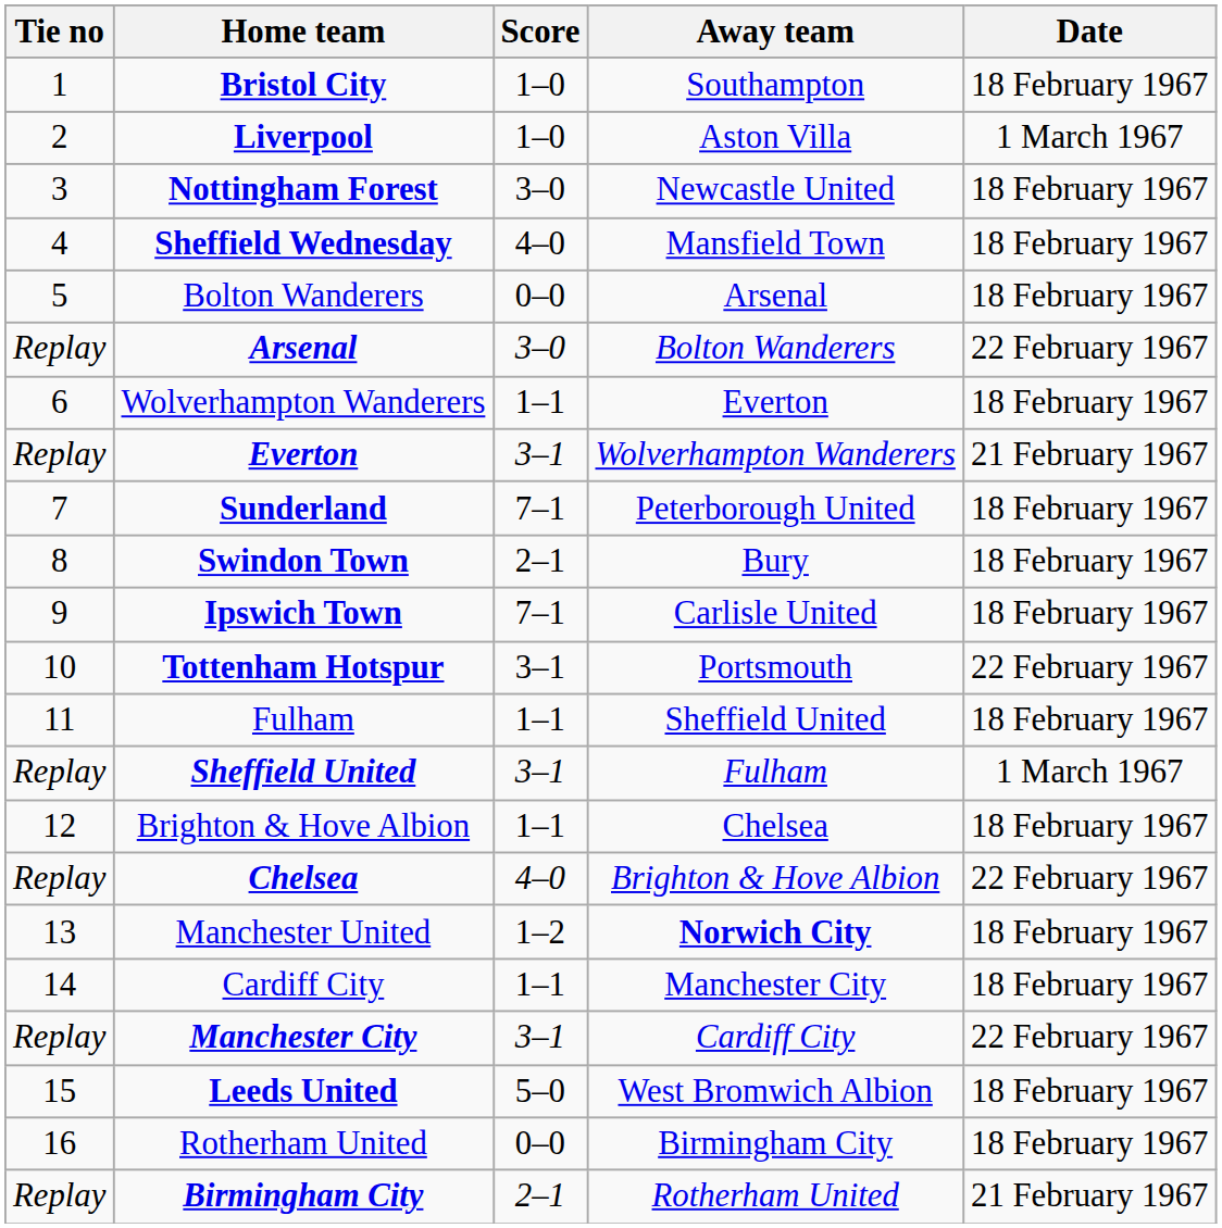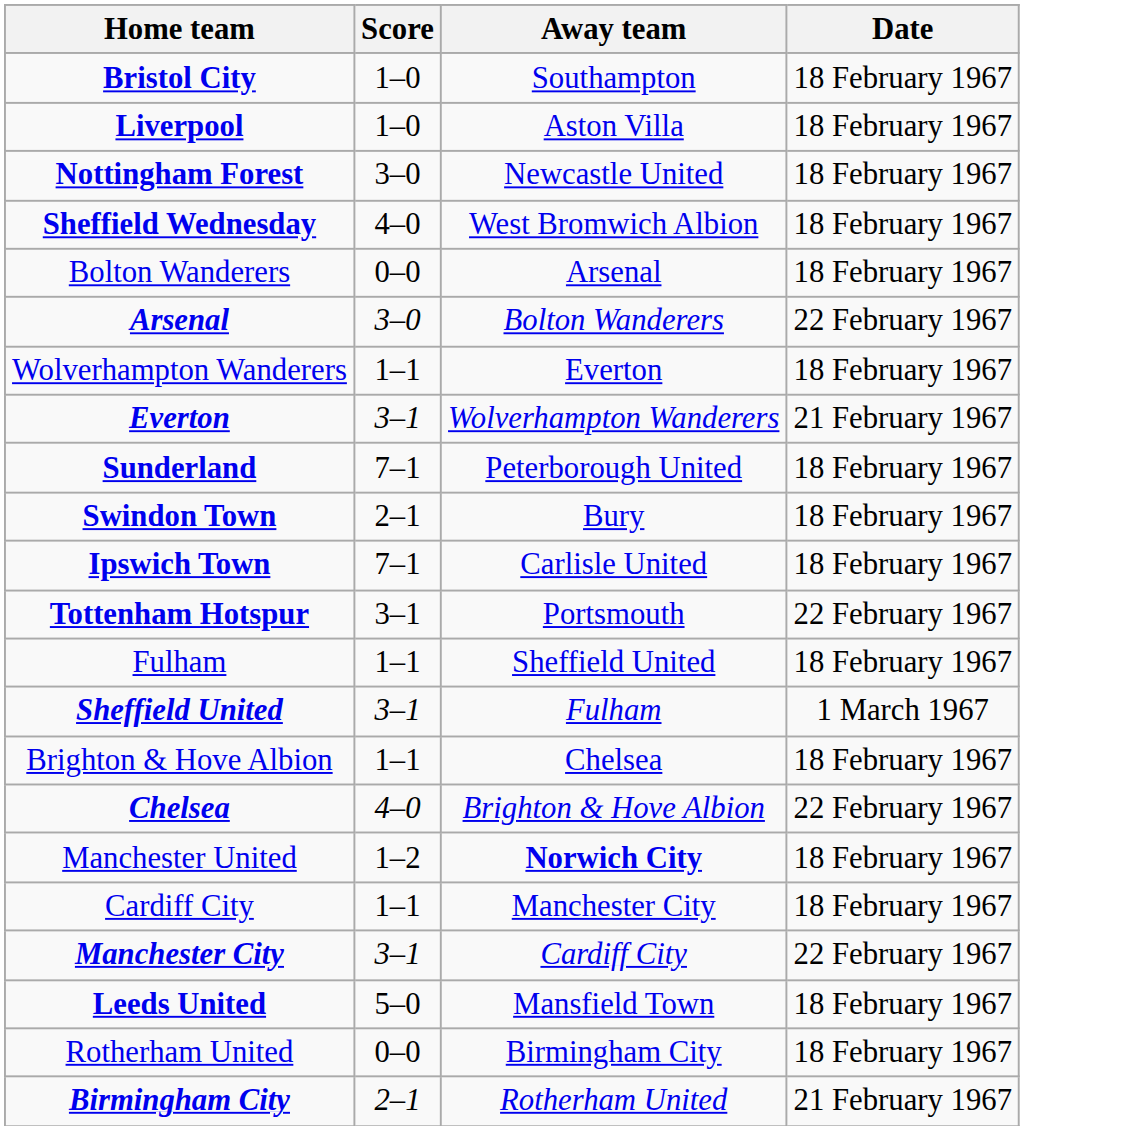 <table class="wikitable" style="text-align: center">
 <tr>
-<th>Tie no</th>
 <th>Home team</th>
 <th>Score</th>
 <th>Away team</th>
 <th>Date</th>
 </tr>
 <tr>
-<td>1</td>
 <td><strong><a href='#'>Bristol City</a></strong></td>
 <td>1–0</td>
 <td><a href='#'>Southampton</a></td>
 <td>18 February 1967</td>
 </tr>
 <tr>
-<td>2</td>
 <td><strong><a href='#'>Liverpool</a></strong></td>
 <td>1–0</td>
 <td><a href='#'>Aston Villa</a></td>
-<td>1 March 1967</td>
+<td>18 February 1967</td>
 </tr>
 <tr>
-<td>3</td>
 <td><strong><a href='#'>Nottingham Forest</a></strong></td>
 <td>3–0</td>
 <td><a href='#'>Newcastle United</a></td>
 <td>18 February 1967</td>
 </tr>
 <tr>
-<td>4</td>
 <td><strong><a href='#'>Sheffield Wednesday</a></strong></td>
 <td>4–0</td>
-<td><a href='#'>Mansfield Town</a></td>
+<td><a href='#'>West Bromwich Albion</a></td>
 <td>18 February 1967</td>
 </tr>
 <tr>
-<td>5</td>
 <td><a href='#'>Bolton Wanderers</a></td>
 <td>0–0</td>
 <td><a href='#'>Arsenal</a></td>
 <td>18 February 1967</td>
 </tr>
 <tr>
-<td><em>Replay</em></td>
 <td><strong><em><a href='#'>Arsenal</a></em></strong></td>
 <td><em>3–0</em></td>
 <td><em><a href='#'>Bolton Wanderers</a></em></td>
 <td>22 February 1967</td>
 </tr>
 <tr>
-<td>6</td>
 <td><a href='#'>Wolverhampton Wanderers</a></td>
 <td>1–1</td>
 <td><a href='#'>Everton</a></td>
 <td>18 February 1967</td>
 </tr>
 <tr>
-<td><em>Replay</em></td>
 <td><strong><em><a href='#'>Everton</a></em></strong></td>
 <td><em>3–1</em></td>
 <td><em><a href='#'>Wolverhampton Wanderers</a></em></td>
 <td>21 February 1967</td>
 </tr>
 <tr>
-<td>7</td>
 <td><strong><a href='#'>Sunderland</a></strong></td>
 <td>7–1</td>
 <td><a href='#'>Peterborough United</a></td>
 <td>18 February 1967</td>
 </tr>
 <tr>
-<td>8</td>
 <td><strong><a href='#'>Swindon Town</a></strong></td>
 <td>2–1</td>
 <td><a href='#'>Bury</a></td>
 <td>18 February 1967</td>
 </tr>
 <tr>
-<td>9</td>
 <td><strong><a href='#'>Ipswich Town</a></strong></td>
 <td>7–1</td>
 <td><a href='#'>Carlisle United</a></td>
 <td>18 February 1967</td>
 </tr>
 <tr>
-<td>10</td>
 <td><strong><a href='#'>Tottenham Hotspur</a></strong></td>
 <td>3–1</td>
 <td><a href='#'>Portsmouth</a></td>
 <td>22 February 1967</td>
 </tr>
 <tr>
-<td>11</td>
 <td><a href='#'>Fulham</a></td>
 <td>1–1</td>
 <td><a href='#'>Sheffield United</a></td>
 <td>18 February 1967</td>
 </tr>
 <tr>
-<td><em>Replay</em></td>
 <td><strong><em><a href='#'>Sheffield United</a></em></strong></td>
 <td><em>3–1</em></td>
 <td><em><a href='#'>Fulham</a></em></td>
 <td>1 March 1967</td>
 </tr>
 <tr>
-<td>12</td>
 <td><a href='#'>Brighton & Hove Albion</a></td>
 <td>1–1</td>
 <td><a href='#'>Chelsea</a></td>
 <td>18 February 1967</td>
 </tr>
 <tr>
-<td><em>Replay</em></td>
 <td><strong><em><a href='#'>Chelsea</a></em></strong></td>
 <td><em>4–0</em></td>
 <td><em><a href='#'>Brighton & Hove Albion</a></em></td>
 <td>22 February 1967</td>
 </tr>
 <tr>
-<td>13</td>
 <td><a href='#'>Manchester United</a></td>
 <td>1–2</td>
 <td><strong><a href='#'>Norwich City</a></strong></td>
 <td>18 February 1967</td>
 </tr>
 <tr>
-<td>14</td>
 <td><a href='#'>Cardiff City</a></td>
 <td>1–1</td>
 <td><a href='#'>Manchester City</a></td>
 <td>18 February 1967</td>
 </tr>
 <tr>
-<td><em>Replay</em></td>
 <td><strong><em><a href='#'>Manchester City</a></em></strong></td>
 <td><em>3–1</em></td>
 <td><em><a href='#'>Cardiff City</a></em></td>
 <td>22 February 1967</td>
 </tr>
 <tr>
-<td>15</td>
 <td><strong><a href='#'>Leeds United</a></strong></td>
 <td>5–0</td>
-<td><a href='#'>West Bromwich Albion</a></td>
+<td><a href='#'>Mansfield Town</a></td>
 <td>18 February 1967</td>
 </tr>
 <tr>
-<td>16</td>
 <td><a href='#'>Rotherham United</a></td>
 <td>0–0</td>
 <td><a href='#'>Birmingham City</a></td>
 <td>18 February 1967</td>
 </tr>
 <tr>
-<td><em>Replay</em></td>
 <td><strong><em><a href='#'>Birmingham City</a></em></strong></td>
 <td><em>2–1</em></td>
 <td><em><a href='#'>Rotherham United</a></em></td>
 <td>21 February 1967</td>
 </tr>
 </table>
